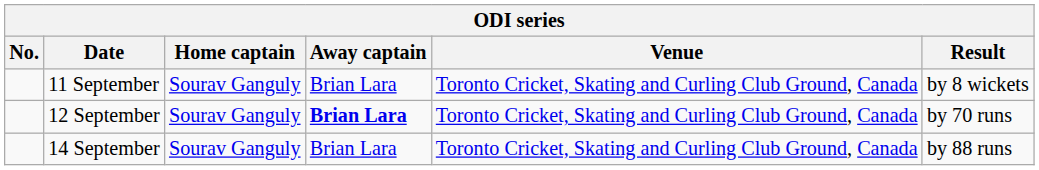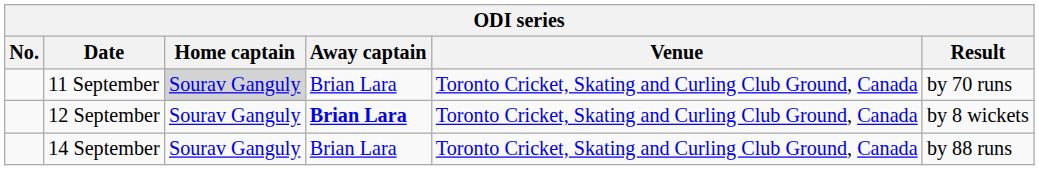 <table class="wikitable">
 <tr>
 <th colspan="9">ODI series</th>
 </tr>
 <tr>
 <th>No.</th>
 <th>Date</th>
 <th>Home captain</th>
 <th>Away captain</th>
 <th>Venue</th>
 <th>Result</th>
 </tr>
 <tr>
 <td></td>
 <td>11 September</td>
-<td><a href='#'>Sourav Ganguly</a></td>
+<td style="background: lightgrey;"><a href='#'>Sourav Ganguly</a></td>
 <td><a href='#'>Brian Lara</a></td>
 <td><a href='#'>Toronto Cricket, Skating and Curling Club Ground</a>, <a href='#'>Canada</a></td>
-<td> by 8 wickets</td>
+<td> by 70 runs</td>
 </tr>
 <tr>
 <td></td>
 <td>12 September</td>
 <td><a href='#'>Sourav Ganguly</a></td>
 <td><strong><a href='#'>Brian Lara</a></strong></td>
 <td><a href='#'>Toronto Cricket, Skating and Curling Club Ground</a>, <a href='#'>Canada</a></td>
-<td> by 70 runs</td>
+<td> by 8 wickets</td>
 </tr>
 <tr>
 <td></td>
 <td>14 September</td>
 <td><a href='#'>Sourav Ganguly</a></td>
 <td><a href='#'>Brian Lara</a></td>
 <td><a href='#'>Toronto Cricket, Skating and Curling Club Ground</a>, <a href='#'>Canada</a></td>
 <td> by 88 runs</td>
 </tr>
 </table>
